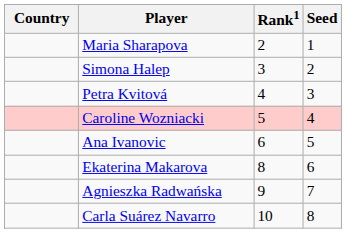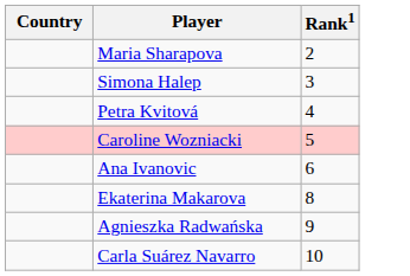 <table class="sortable wikitable">
 <tr>
 <th width="70">Country</th>
 <th width="175">Player</th>
 <th>Rank<sup>1</sup></th>
-<th>Seed</th>
 </tr>
 <tr>
 <td></td>
 <td><a href='#'>Maria Sharapova</a></td>
 <td>2</td>
-<td>1</td>
 </tr>
 <tr>
 <td></td>
 <td><a href='#'>Simona Halep</a></td>
 <td>3</td>
-<td>2</td>
 </tr>
 <tr>
 <td></td>
 <td><a href='#'>Petra Kvitová</a></td>
 <td>4</td>
-<td>3</td>
 </tr>
 <tr style="background:#fcc;">
 <td></td>
 <td><a href='#'>Caroline Wozniacki</a></td>
 <td>5</td>
-<td>4</td>
 </tr>
 <tr>
 <td></td>
 <td><a href='#'>Ana Ivanovic</a></td>
 <td>6</td>
-<td>5</td>
 </tr>
 <tr>
 <td></td>
 <td><a href='#'>Ekaterina Makarova</a></td>
 <td>8</td>
-<td>6</td>
 </tr>
 <tr>
 <td></td>
 <td><a href='#'>Agnieszka Radwańska</a></td>
 <td>9</td>
-<td>7</td>
 </tr>
 <tr>
 <td></td>
 <td><a href='#'>Carla Suárez Navarro</a></td>
 <td>10</td>
-<td>8</td>
 </tr>
 </table>
